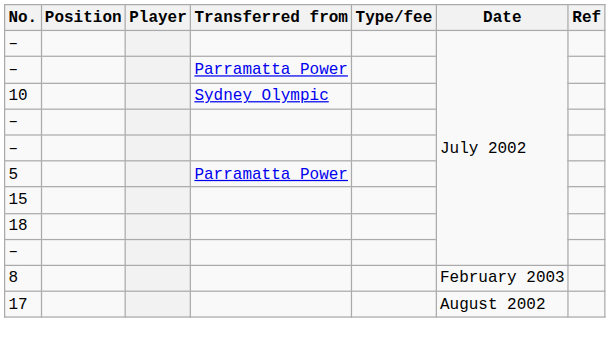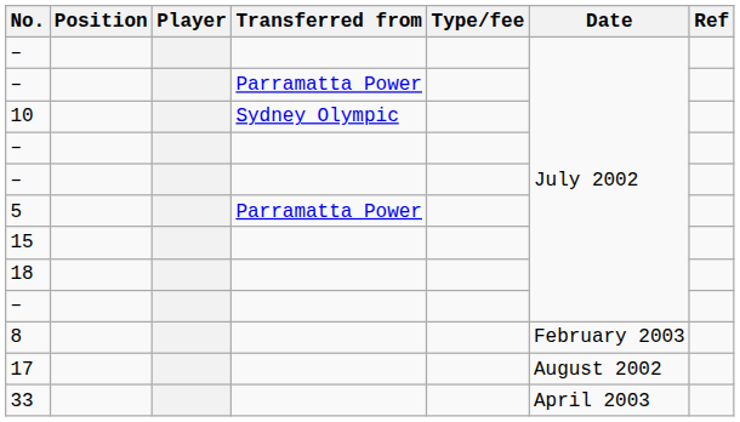 <table class="wikitable plainrowheaders sortable" style="text-align:center; text-align:left">
 <tr>
 <th scope="col">No.</th>
 <th scope="col">Position</th>
 <th scope="col">Player</th>
 <th scope="col">Transferred from</th>
 <th scope="col">Type/fee</th>
 <th scope="col">Date</th>
 <th scope="col" class="unsortable">Ref</th>
 </tr>
 <tr>
 <td>–</td>
 <td></td>
 <th scope="row"></th>
 <td></td>
 <td></td>
 <td rowspan="9">July 2002</td>
 <td></td>
 </tr>
 <tr>
 <td>–</td>
 <td></td>
 <th scope="row"></th>
 <td><a href='#'>Parramatta Power</a></td>
 <td></td>
 <td></td>
 </tr>
 <tr>
 <td>10</td>
 <td></td>
 <th scope="row"></th>
 <td><a href='#'>Sydney Olympic</a></td>
 <td></td>
 <td></td>
 </tr>
 <tr>
 <td>–</td>
 <td></td>
 <th scope="row"></th>
 <td></td>
 <td></td>
 <td></td>
 </tr>
 <tr>
 <td>–</td>
 <td></td>
 <th scope="row"></th>
 <td></td>
 <td></td>
 <td></td>
 </tr>
 <tr>
 <td>5</td>
 <td></td>
 <th scope="row"></th>
 <td><a href='#'>Parramatta Power</a></td>
 <td></td>
 <td></td>
 </tr>
 <tr>
 <td>15</td>
 <td></td>
 <th scope="row"></th>
 <td></td>
 <td></td>
 <td></td>
 </tr>
 <tr>
 <td>18</td>
 <td></td>
 <th scope="row"></th>
 <td></td>
 <td></td>
 <td></td>
 </tr>
 <tr>
 <td>–</td>
 <td></td>
 <th scope="row"></th>
 <td></td>
 <td></td>
 <td></td>
 </tr>
 <tr>
 <td>8</td>
 <td></td>
 <th scope="row"></th>
 <td></td>
 <td></td>
 <td>February 2003</td>
 <td></td>
 </tr>
 <tr>
 <td>17</td>
 <td></td>
 <th scope="row"></th>
 <td></td>
 <td></td>
 <td>August 2002</td>
 <td></td>
 </tr>
+<tr>
+<td>33</td>
+<td></td>
+<th scope="row"></th>
+<td></td>
+<td></td>
+<td>April 2003</td>
+<td></td>
+</tr>
 </table>
